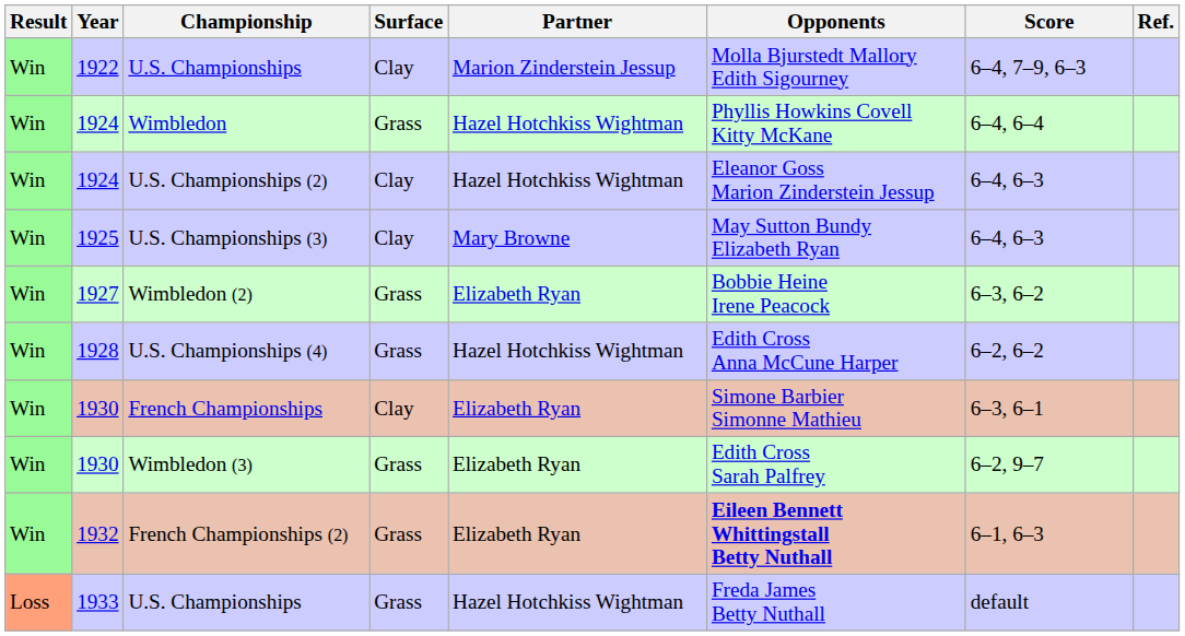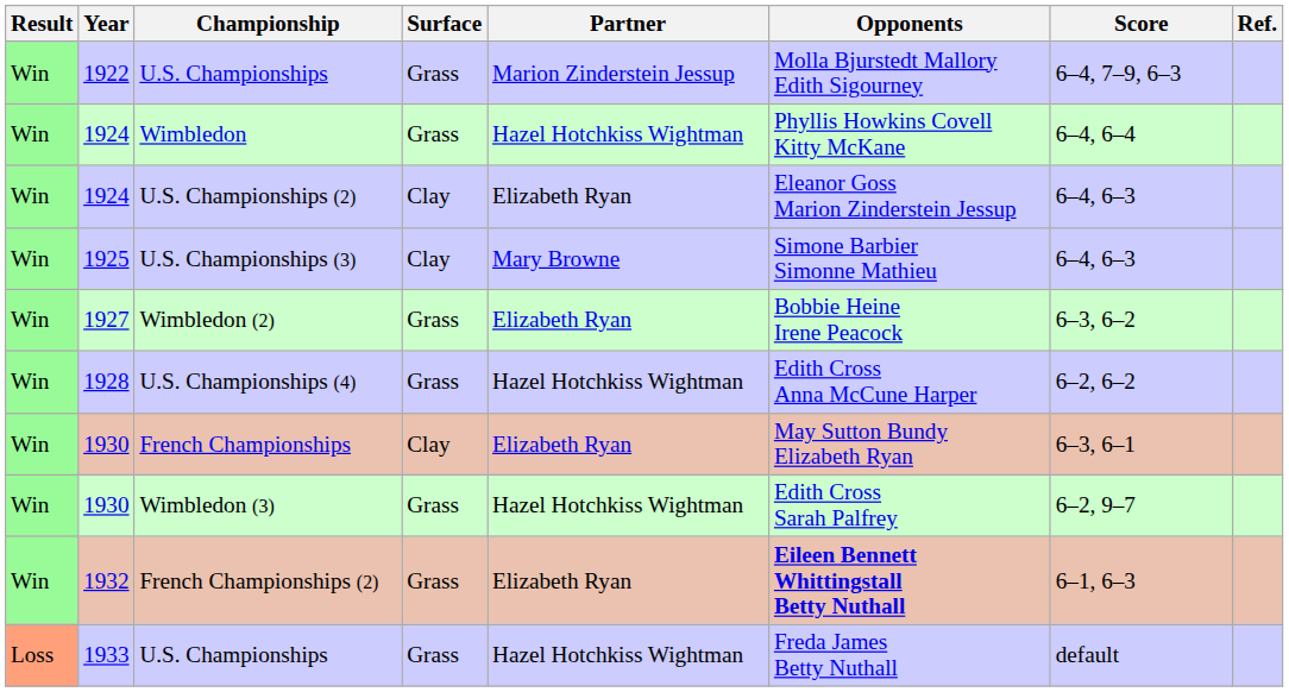 <table class='sortable wikitable'>
 <tr>
 <th style="width:40px">Result</th>
 <th style="width:30px">Year</th>
 <th style="width:180px">Championship</th>
 <th style="width:50px">Surface</th>
 <th style="width:190px">Partner</th>
 <th style="width:190px">Opponents</th>
 <th style="width:120px" class="unsortable">Score</th>
 <th style="width:15px" class="unsortable">Ref.</th>
 </tr>
 <tr style="background:#ccf;">
 <td style="background:#98fb98;">Win</td>
 <td><a href='#'>1922</a></td>
 <td><a href='#'>U.S. Championships</a></td>
-<td>Clay</td>
+<td>Grass</td>
 <td> <a href='#'>Marion Zinderstein Jessup</a></td>
 <td> <a href='#'>Molla Bjurstedt Mallory</a><br> <a href='#'>Edith Sigourney</a></td>
 <td>6–4, 7–9, 6–3</td>
 <td></td>
 </tr>
 <tr style="background:#cfc;">
 <td style="background:#98fb98;">Win</td>
 <td><a href='#'>1924</a></td>
 <td><a href='#'>Wimbledon</a></td>
 <td>Grass</td>
 <td> <a href='#'>Hazel Hotchkiss Wightman</a></td>
 <td> <a href='#'>Phyllis Howkins Covell</a><br> <a href='#'>Kitty McKane</a></td>
 <td>6–4, 6–4</td>
 <td></td>
 </tr>
 <tr style="background:#ccf;">
 <td style="background:#98fb98;">Win</td>
 <td><a href='#'>1924</a></td>
 <td>U.S. Championships <small>(2)</small></td>
 <td>Clay</td>
-<td> Hazel Hotchkiss Wightman</td>
+<td> Elizabeth Ryan</td>
 <td> <a href='#'>Eleanor Goss</a><br> <a href='#'>Marion Zinderstein Jessup</a></td>
 <td>6–4, 6–3</td>
 <td></td>
 </tr>
 <tr style="background:#ccf;">
 <td style="background:#98fb98;">Win</td>
 <td><a href='#'>1925</a></td>
 <td>U.S. Championships <small>(3)</small></td>
 <td>Clay</td>
 <td> <a href='#'>Mary Browne</a></td>
-<td> <a href='#'>May Sutton Bundy</a><br> <a href='#'>Elizabeth Ryan</a></td>
+<td> <a href='#'>Simone Barbier</a><br> <a href='#'>Simonne Mathieu</a></td>
 <td>6–4, 6–3</td>
 <td></td>
 </tr>
 <tr style="background:#cfc;">
 <td style="background:#98fb98;">Win</td>
 <td><a href='#'>1927</a></td>
 <td>Wimbledon <small>(2)</small></td>
 <td>Grass</td>
 <td> <a href='#'>Elizabeth Ryan</a></td>
 <td> <a href='#'>Bobbie Heine</a><br> <a href='#'>Irene Peacock</a></td>
 <td>6–3, 6–2</td>
 <td></td>
 </tr>
 <tr style="background:#ccf;">
 <td style="background:#98fb98;">Win</td>
 <td><a href='#'>1928</a></td>
 <td>U.S. Championships <small>(4)</small></td>
 <td>Grass</td>
 <td> Hazel Hotchkiss Wightman</td>
 <td> <a href='#'>Edith Cross</a><br> <a href='#'>Anna McCune Harper</a></td>
 <td>6–2, 6–2</td>
 <td></td>
 </tr>
 <tr style="background:#ebc2af;">
 <td style="background:#98fb98;">Win</td>
 <td><a href='#'>1930</a></td>
 <td><a href='#'>French Championships</a></td>
 <td>Clay</td>
 <td> <a href='#'>Elizabeth Ryan</a></td>
-<td> <a href='#'>Simone Barbier</a><br> <a href='#'>Simonne Mathieu</a></td>
+<td> <a href='#'>May Sutton Bundy</a><br> <a href='#'>Elizabeth Ryan</a></td>
 <td>6–3, 6–1</td>
 <td></td>
 </tr>
 <tr style="background:#cfc;">
 <td style="background:#98fb98;">Win</td>
 <td><a href='#'>1930</a></td>
 <td>Wimbledon <small>(3)</small></td>
 <td>Grass</td>
-<td> Elizabeth Ryan</td>
+<td> Hazel Hotchkiss Wightman</td>
 <td> <a href='#'>Edith Cross</a><br> <a href='#'>Sarah Palfrey</a></td>
 <td>6–2, 9–7</td>
 <td></td>
 </tr>
 <tr style="background:#ebc2af;">
 <td style="background:#98fb98;">Win</td>
 <td><a href='#'>1932</a></td>
 <td>French Championships <small>(2)</small></td>
 <td>Grass</td>
 <td> Elizabeth Ryan</td>
 <td><strong> <a href='#'>Eileen Bennett Whittingstall</a><br> <a href='#'>Betty Nuthall</a></strong></td>
 <td>6–1, 6–3</td>
 <td></td>
 </tr>
 <tr style="background:#ccf;">
 <td style="background:#ffa07a;">Loss</td>
 <td><a href='#'>1933</a></td>
 <td>U.S. Championships</td>
 <td>Grass</td>
 <td> Hazel Hotchkiss Wightman</td>
 <td> <a href='#'>Freda James</a><br> <a href='#'>Betty Nuthall</a></td>
 <td>default</td>
 <td></td>
 </tr>
 </table>
